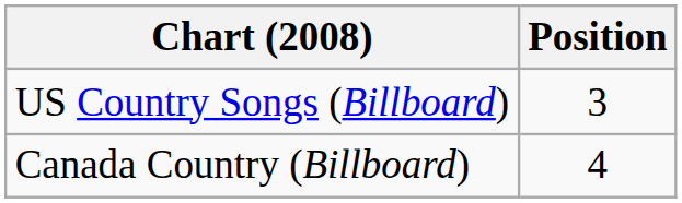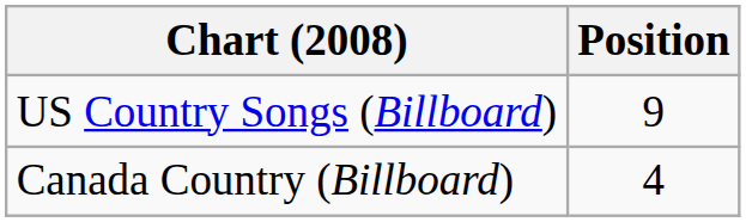 <table class="wikitable">
 <tr>
 <th scope="col">Chart (2008)</th>
 <th scope="col">Position</th>
 </tr>
 <tr>
 <td>US <a href='#'>Country Songs</a> (<em><a href='#'>Billboard</a></em>)</td>
-<td align="center">3</td>
+<td align="center">9</td>
 </tr>
 <tr>
 <td>Canada Country (<em>Billboard</em>)</td>
 <td align="center">4</td>
 </tr>
 </table>
